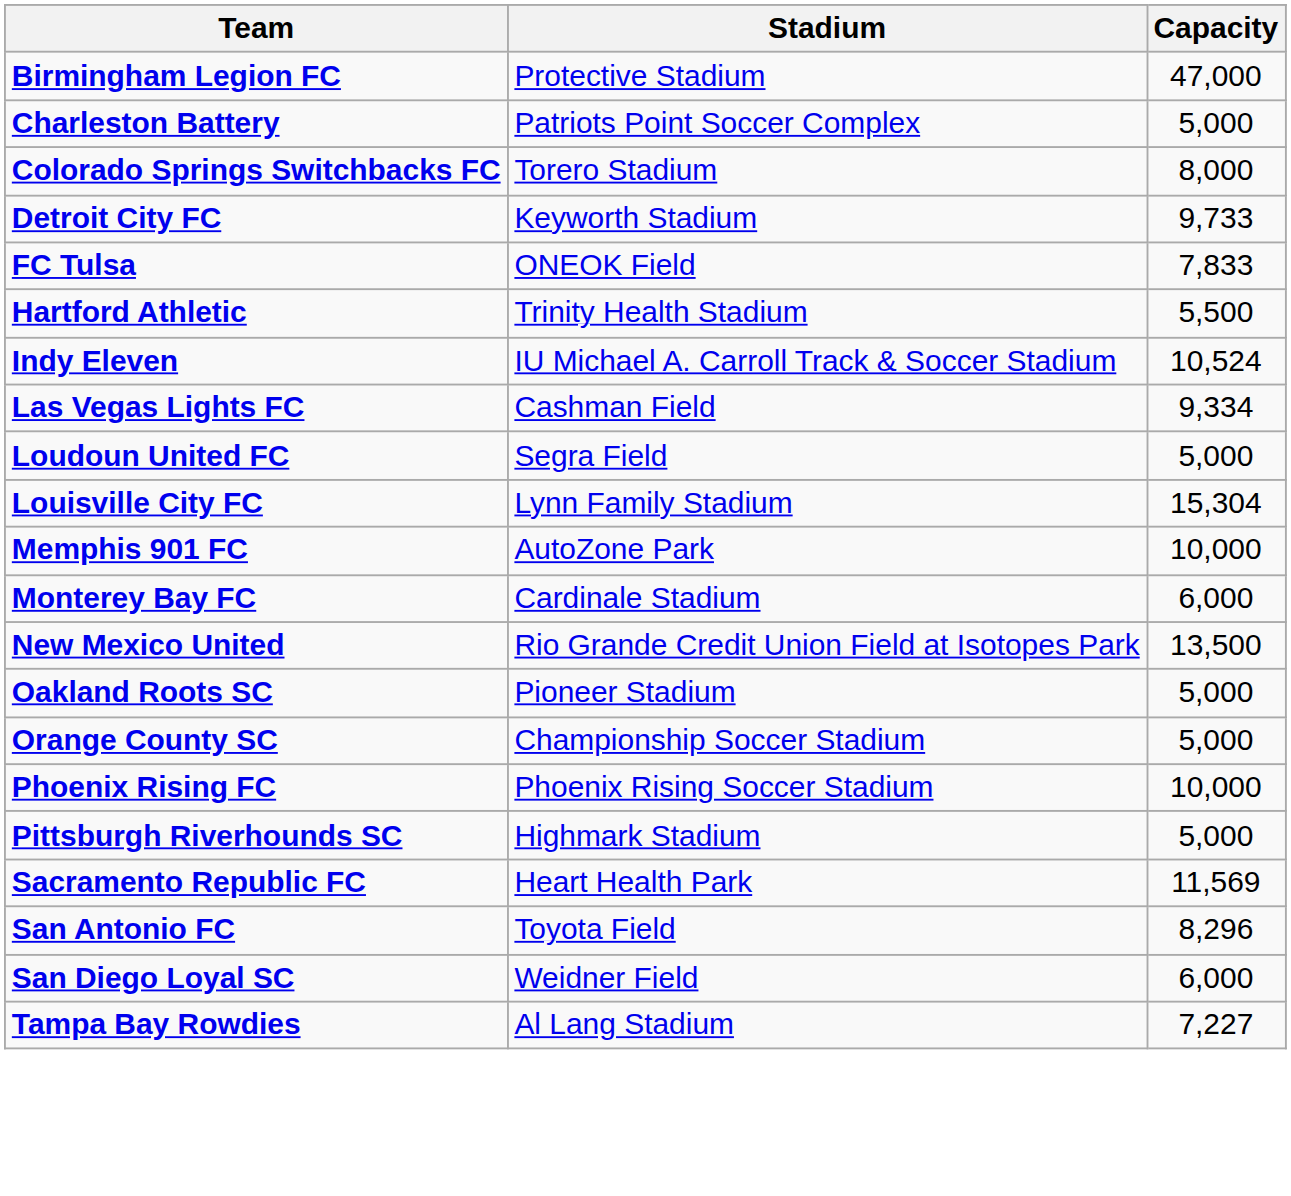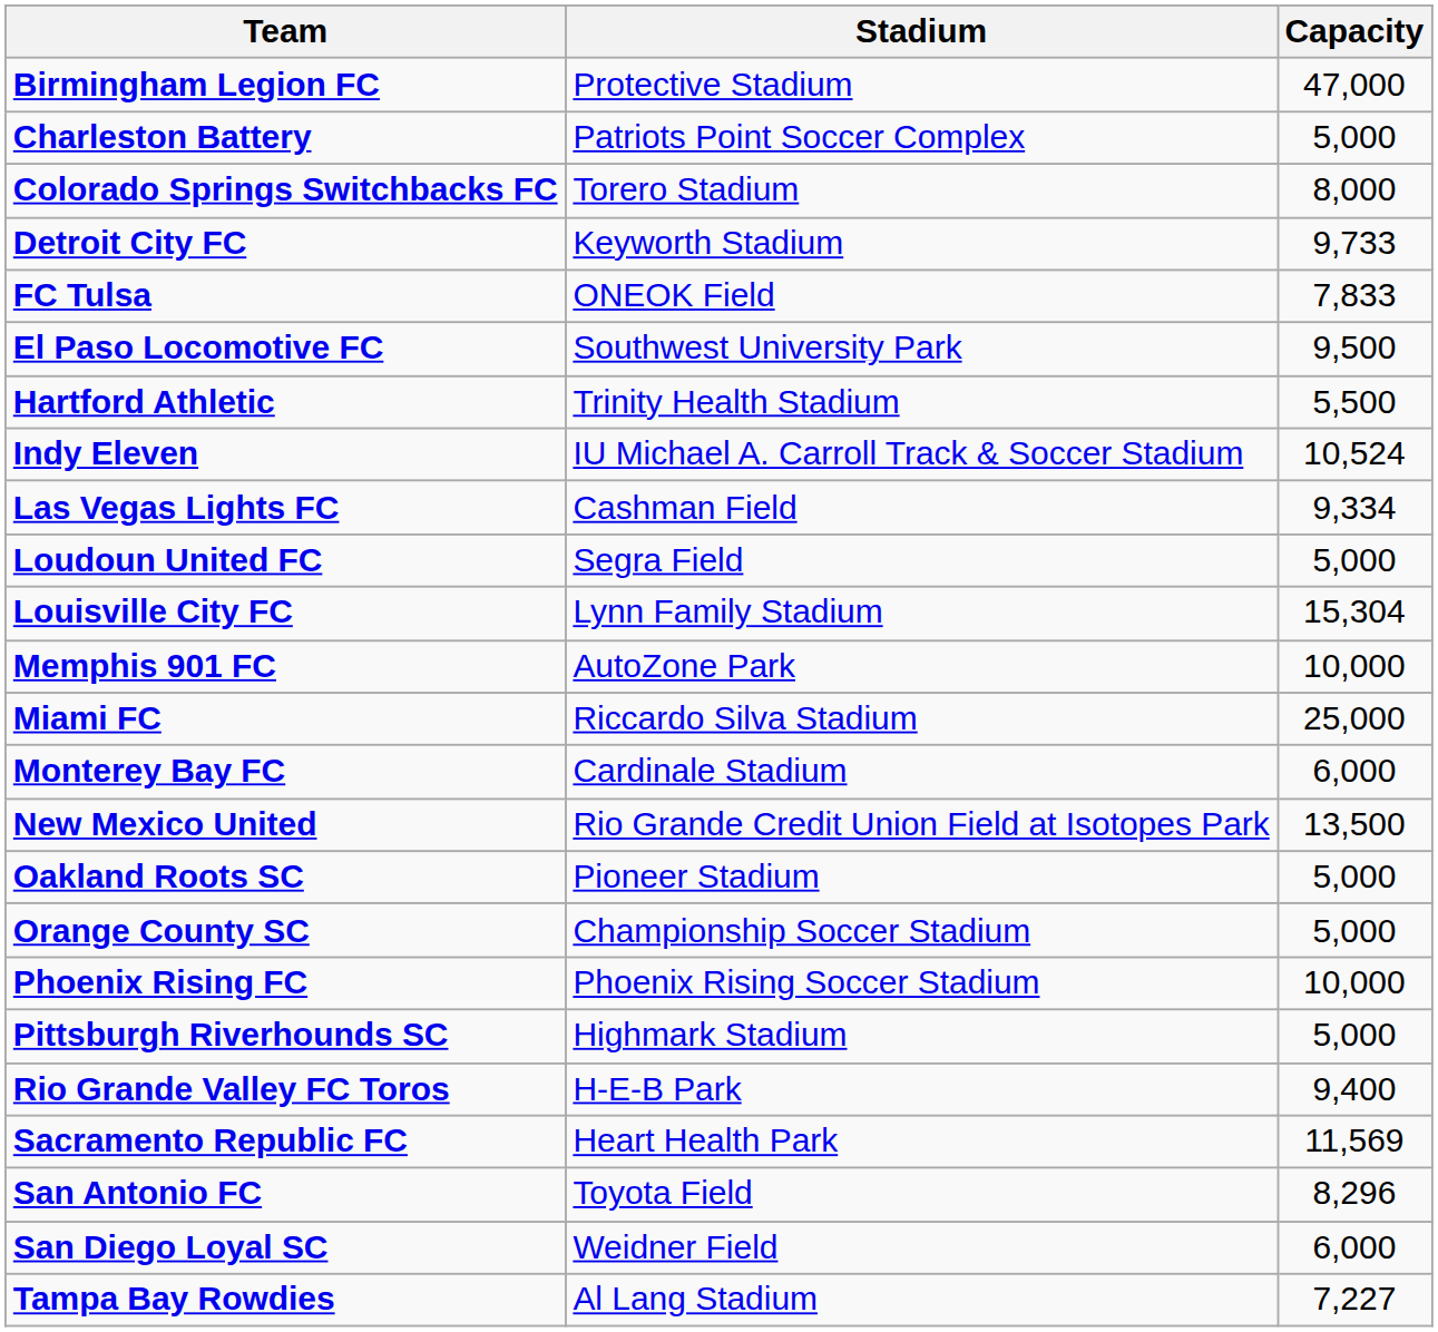 <table class="wikitable sortable" style="text-align: left;">
 <tr>
 <th>Team</th>
 <th>Stadium</th>
 <th>Capacity</th>
 </tr>
 <tr>
 <td><strong><a href='#'>Birmingham Legion FC</a></strong></td>
 <td><a href='#'>Protective Stadium</a></td>
 <td style="text-align:center;">47,000</td>
 </tr>
 <tr>
 <td><strong><a href='#'>Charleston Battery</a></strong></td>
 <td><a href='#'>Patriots Point Soccer Complex</a></td>
 <td style="text-align:center;">5,000</td>
 </tr>
 <tr>
 <td><strong><a href='#'>Colorado Springs Switchbacks FC</a></strong></td>
 <td><a href='#'>Torero Stadium</a></td>
 <td style="text-align:center;">8,000</td>
 </tr>
 <tr>
 <td><strong><a href='#'>Detroit City FC</a></strong></td>
 <td><a href='#'>Keyworth Stadium</a></td>
 <td style="text-align:center;">9,733</td>
 </tr>
 <tr>
 <td><strong><a href='#'>FC Tulsa</a></strong></td>
 <td><a href='#'>ONEOK Field</a></td>
 <td style="text-align:center;">7,833</td>
 </tr>
 <tr>
+<td><strong><a href='#'>El Paso Locomotive FC</a></strong></td>
+<td><a href='#'>Southwest University Park</a></td>
+<td style="text-align:center;">9,500</td>
+</tr>
+<tr>
 <td><strong><a href='#'>Hartford Athletic</a></strong></td>
 <td><a href='#'>Trinity Health Stadium</a></td>
 <td style="text-align:center;">5,500</td>
 </tr>
 <tr>
 <td><strong><a href='#'>Indy Eleven</a></strong></td>
 <td><a href='#'>IU Michael A. Carroll Track & Soccer Stadium</a></td>
 <td style="text-align:center;">10,524</td>
 </tr>
 <tr>
 <td><strong><a href='#'>Las Vegas Lights FC</a></strong></td>
 <td><a href='#'>Cashman Field</a></td>
 <td style="text-align:center;">9,334</td>
 </tr>
 <tr>
 <td><strong><a href='#'>Loudoun United FC</a></strong></td>
 <td><a href='#'>Segra Field</a></td>
 <td style="text-align:center;">5,000</td>
 </tr>
 <tr>
 <td><strong><a href='#'>Louisville City FC</a></strong></td>
 <td><a href='#'>Lynn Family Stadium</a></td>
 <td style="text-align:center;">15,304</td>
 </tr>
 <tr>
 <td><strong><a href='#'>Memphis 901 FC</a></strong></td>
 <td><a href='#'>AutoZone Park</a></td>
 <td style="text-align:center;">10,000</td>
+</tr>
+<tr>
+<td><strong><a href='#'>Miami FC</a></strong></td>
+<td><a href='#'>Riccardo Silva Stadium</a></td>
+<td style="text-align:center;">25,000</td>
 </tr>
 <tr>
 <td><strong><a href='#'>Monterey Bay FC</a></strong></td>
 <td><a href='#'>Cardinale Stadium</a></td>
 <td style="text-align:center;">6,000</td>
 </tr>
 <tr>
 <td><strong><a href='#'>New Mexico United</a></strong></td>
 <td><a href='#'>Rio Grande Credit Union Field at Isotopes Park</a></td>
 <td style="text-align:center;">13,500</td>
 </tr>
 <tr>
 <td><strong><a href='#'>Oakland Roots SC</a></strong></td>
 <td><a href='#'>Pioneer Stadium</a></td>
 <td style="text-align:center;">5,000</td>
 </tr>
 <tr>
 <td><strong><a href='#'>Orange County SC</a></strong></td>
 <td><a href='#'>Championship Soccer Stadium</a></td>
 <td style="text-align:center;">5,000</td>
 </tr>
 <tr>
 <td><strong><a href='#'>Phoenix Rising FC</a></strong></td>
 <td><a href='#'>Phoenix Rising Soccer Stadium</a></td>
 <td style="text-align:center;">10,000</td>
 </tr>
 <tr>
 <td><strong><a href='#'>Pittsburgh Riverhounds SC</a></strong></td>
 <td><a href='#'>Highmark Stadium</a></td>
 <td style="text-align:center;">5,000</td>
 </tr>
 <tr>
+<td><strong><a href='#'>Rio Grande Valley FC Toros</a></strong></td>
+<td><a href='#'>H-E-B Park</a></td>
+<td style="text-align:center;">9,400</td>
+</tr>
+<tr>
 <td><strong><a href='#'>Sacramento Republic FC</a></strong></td>
 <td><a href='#'>Heart Health Park</a></td>
 <td style="text-align:center;">11,569</td>
 </tr>
 <tr>
 <td><strong><a href='#'>San Antonio FC</a></strong></td>
 <td><a href='#'>Toyota Field</a></td>
 <td style="text-align:center;">8,296</td>
 </tr>
 <tr>
 <td><strong><a href='#'>San Diego Loyal SC</a></strong></td>
 <td><a href='#'>Weidner Field</a></td>
 <td style="text-align:center;">6,000</td>
 </tr>
 <tr>
 <td><strong><a href='#'>Tampa Bay Rowdies</a></strong></td>
 <td><a href='#'>Al Lang Stadium</a></td>
 <td style="text-align:center;">7,227</td>
 </tr>
 </table>
